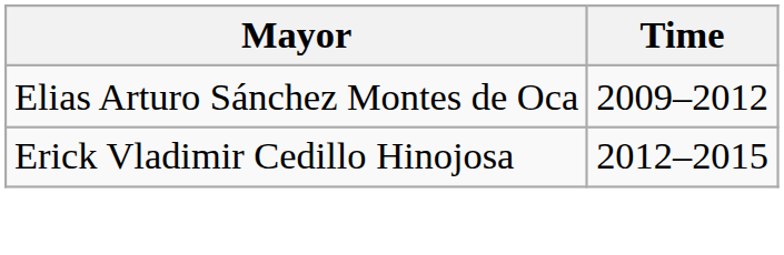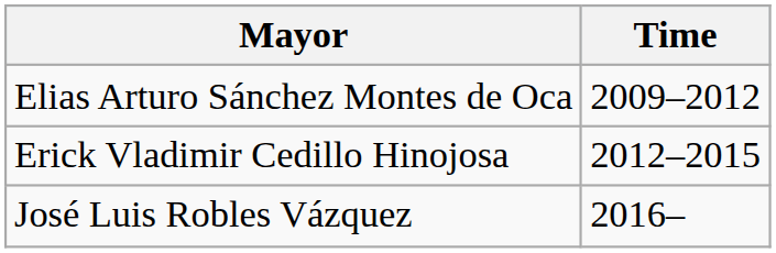 <table class="wikitable">
 <tr align=center style="background:#d8edff">
 <th>Mayor</th>
 <th>Time</th>
 </tr>
 <tr>
 <td>Elias Arturo Sánchez Montes de Oca</td>
 <td>2009–2012</td>
 </tr>
 <tr>
 <td>Erick Vladimir Cedillo Hinojosa</td>
 <td>2012–2015</td>
 </tr>
+<tr>
+<td>José Luis Robles Vázquez</td>
+<td>2016–</td>
+</tr>
 </table>
